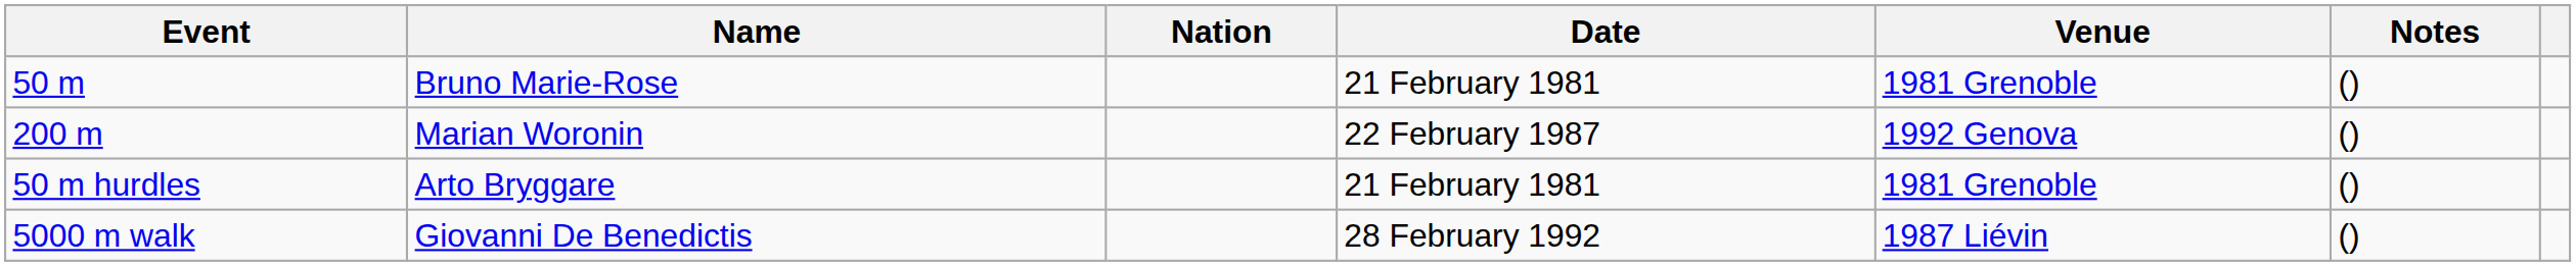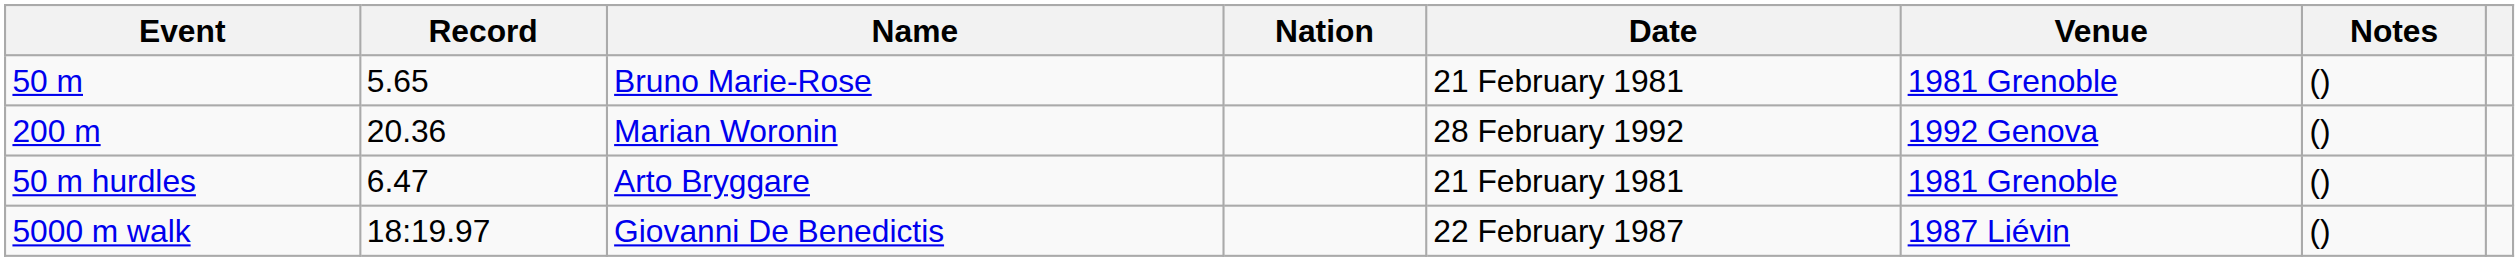 <table class="wikitable" style="font-size:95%; width: 95%;">
 <tr>
 <th>Event</th>
+<th>Record</th>
 <th>Name</th>
 <th>Nation</th>
 <th>Date</th>
 <th>Venue</th>
 <th>Notes</th>
 <th></th>
 </tr>
 <tr>
 <td><a href='#'>50 m</a></td>
+<td>5.65</td>
 <td><a href='#'>Bruno Marie-Rose</a></td>
 <td></td>
 <td>21 February 1981</td>
 <td><a href='#'>1981 Grenoble</a></td>
 <td>()</td>
 <td></td>
 </tr>
 <tr>
 <td><a href='#'>200 m</a></td>
+<td>20.36</td>
 <td><a href='#'>Marian Woronin</a></td>
 <td></td>
-<td>22 February 1987</td>
+<td>28 February 1992</td>
 <td><a href='#'>1992 Genova</a></td>
 <td>()</td>
 <td></td>
 </tr>
 <tr>
 <td><a href='#'>50 m hurdles</a></td>
+<td>6.47</td>
 <td><a href='#'>Arto Bryggare</a></td>
 <td></td>
 <td>21 February 1981</td>
 <td><a href='#'>1981 Grenoble</a></td>
 <td>()</td>
 <td></td>
 </tr>
 <tr>
 <td><a href='#'>5000 m walk</a></td>
+<td>18:19.97</td>
 <td><a href='#'>Giovanni De Benedictis</a></td>
 <td></td>
-<td>28 February 1992</td>
+<td>22 February 1987</td>
 <td><a href='#'>1987 Liévin</a></td>
 <td>()</td>
 <td></td>
 </tr>
 </table>
